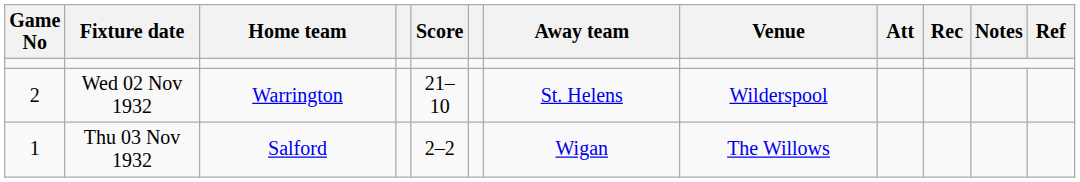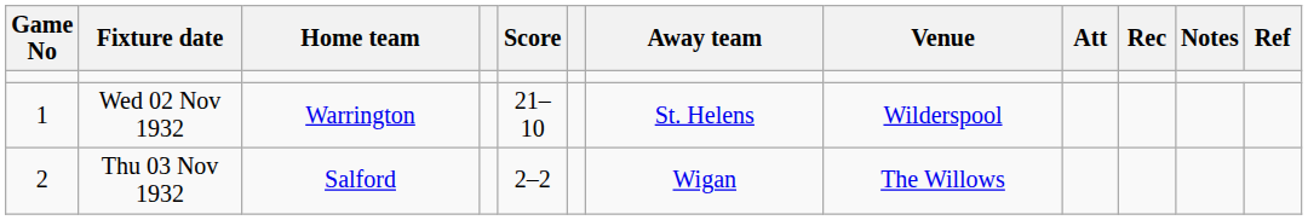 <table class="wikitable" style="text-align:center;">
 <tr>
 <th width=20 abbr="No">Game No</th>
 <th width=100 abbr="Date">Fixture date</th>
 <th width=150 abbr="Home team">Home team</th>
 <th width=5 abbr="space"></th>
 <th width=20 abbr="Score">Score</th>
 <th width=5 abbr="space"></th>
 <th width=150 abbr="Away team">Away team</th>
 <th width=150 abbr="Venue">Venue</th>
 <th width=30 abbr="Att">Att</th>
 <th width=30 abbr="Rec">Rec</th>
 <th width=20 abbr="Notes">Notes</th>
 <th width=30 abbr="Ref">Ref</th>
 </tr>
 <tr>
 <td></td>
 <td></td>
 <td></td>
 <td></td>
 <td></td>
 <td></td>
 <td></td>
 <td></td>
 <td></td>
 <td></td>
 </tr>
 <tr>
-<td>2</td>
+<td>1</td>
 <td>Wed 02 Nov 1932</td>
 <td><a href='#'>Warrington</a></td>
 <td></td>
 <td>21–10</td>
 <td></td>
 <td><a href='#'>St. Helens</a></td>
 <td><a href='#'>Wilderspool</a></td>
 <td></td>
 <td></td>
 <td></td>
 <td></td>
 </tr>
 <tr>
-<td>1</td>
+<td>2</td>
 <td>Thu 03 Nov 1932</td>
 <td><a href='#'>Salford</a></td>
 <td></td>
 <td>2–2</td>
 <td></td>
 <td><a href='#'>Wigan</a></td>
 <td><a href='#'>The Willows</a></td>
 <td></td>
 <td></td>
 <td></td>
 <td></td>
 </tr>
 </table>
